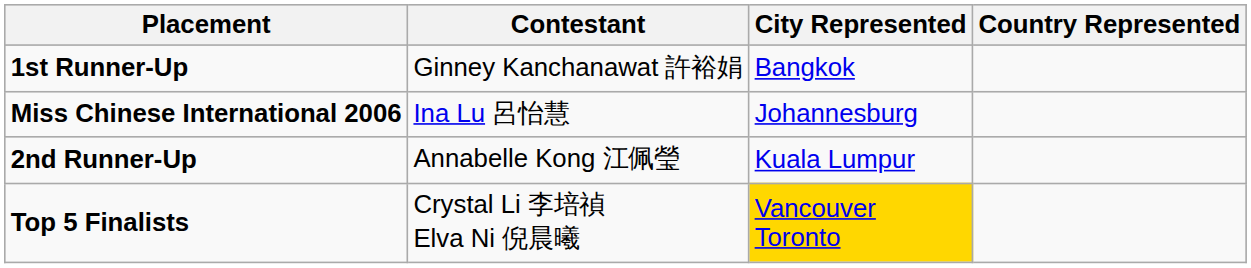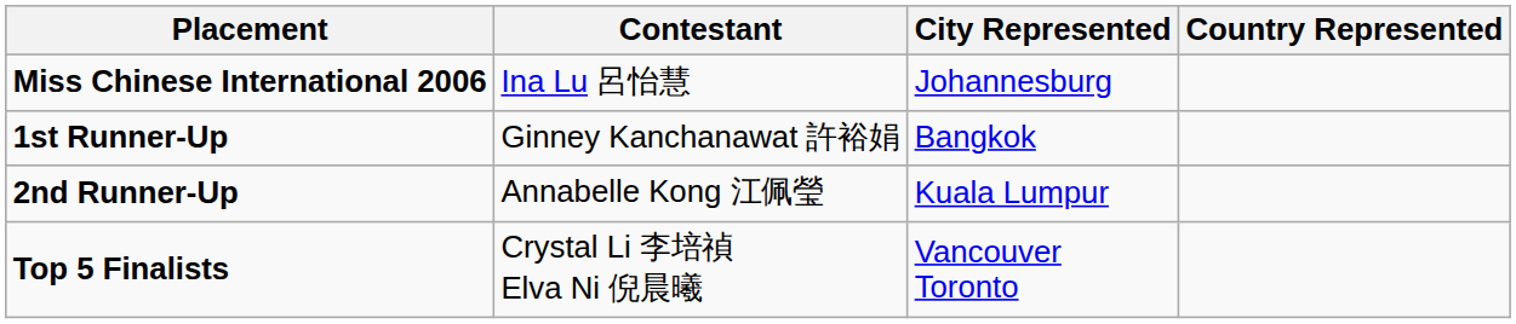 <table class="wikitable" border="1">
 <tr>
 <th>Placement</th>
 <th>Contestant</th>
 <th>City Represented</th>
 <th>Country Represented</th>
 </tr>
 <tr>
+<td><strong>Miss Chinese International 2006</strong></td>
+<td><a href='#'>Ina Lu</a> 呂怡慧</td>
+<td><a href='#'>Johannesburg</a></td>
+<td></td>
+</tr>
+<tr>
 <td><strong>1st Runner-Up</strong></td>
 <td>Ginney Kanchanawat 許裕娟</td>
 <td><a href='#'>Bangkok</a></td>
-<td></td>
-</tr>
-<tr>
-<td><strong>Miss Chinese International 2006</strong></td>
-<td><a href='#'>Ina Lu</a> 呂怡慧</td>
-<td><a href='#'>Johannesburg</a></td>
 <td></td>
 </tr>
 <tr>
 <td><strong>2nd Runner-Up</strong></td>
 <td>Annabelle Kong 江佩瑩</td>
 <td><a href='#'>Kuala Lumpur</a></td>
 <td></td>
 </tr>
 <tr>
 <td><strong>Top 5 Finalists</strong></td>
 <td>Crystal Li 李培禎<br>Elva Ni 倪晨曦</td>
-<td style="background: gold;"><a href='#'>Vancouver</a><br><a href='#'>Toronto</a></td>
+<td><a href='#'>Vancouver</a><br><a href='#'>Toronto</a></td>
 <td><br></td>
 </tr>
 </table>
